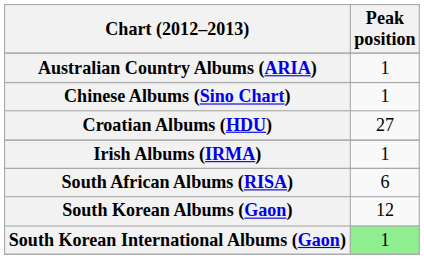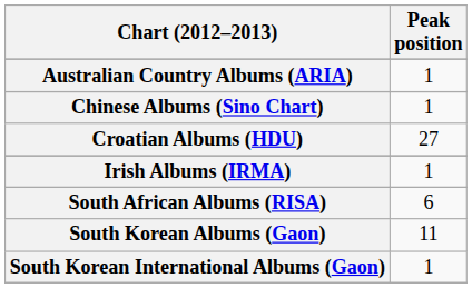 <table class="wikitable sortable plainrowheaders" style="text-align:center;">
 <tr>
 <th>Chart (2012–2013)</th>
 <th>Peak<br>position</th>
 </tr>
 <tr>
 </tr>
 <tr>
 <th scope="row">Australian Country Albums (<a href='#'>ARIA</a>)</th>
 <td>1</td>
 </tr>
 <tr>
 </tr>
 <tr>
 </tr>
 <tr>
 </tr>
 <tr>
 </tr>
 <tr>
 <th scope="row">Chinese Albums (<a href='#'>Sino Chart</a>)</th>
 <td>1</td>
 </tr>
 <tr>
 <th scope="row">Croatian Albums (<a href='#'>HDU</a>)</th>
 <td>27</td>
 </tr>
 <tr>
 </tr>
 <tr>
 </tr>
 <tr>
 </tr>
 <tr>
 </tr>
 <tr>
 </tr>
 <tr>
 <th scope="row">Irish Albums (<a href='#'>IRMA</a>)</th>
 <td style="text-align:center">1</td>
 </tr>
 <tr>
 </tr>
 <tr>
 </tr>
 <tr>
 </tr>
 <tr>
 </tr>
 <tr>
 </tr>
 <tr>
 </tr>
 <tr>
 </tr>
 <tr>
 <th scope="row">South African Albums (<a href='#'>RISA</a>)</th>
 <td>6</td>
 </tr>
 <tr>
 <th scope="row">South Korean Albums (<a href='#'>Gaon</a>)</th>
-<td>12</td>
+<td>11</td>
 </tr>
 <tr>
 <th scope="row">South Korean International Albums (<a href='#'>Gaon</a>)</th>
-<td style="background: lightgreen;">1</td>
+<td>1</td>
 </tr>
 <tr>
 </tr>
 <tr>
 </tr>
 <tr>
 </tr>
 <tr>
 </tr>
 <tr>
 </tr>
 <tr>
 </tr>
 <tr>
 </tr>
 </table>
